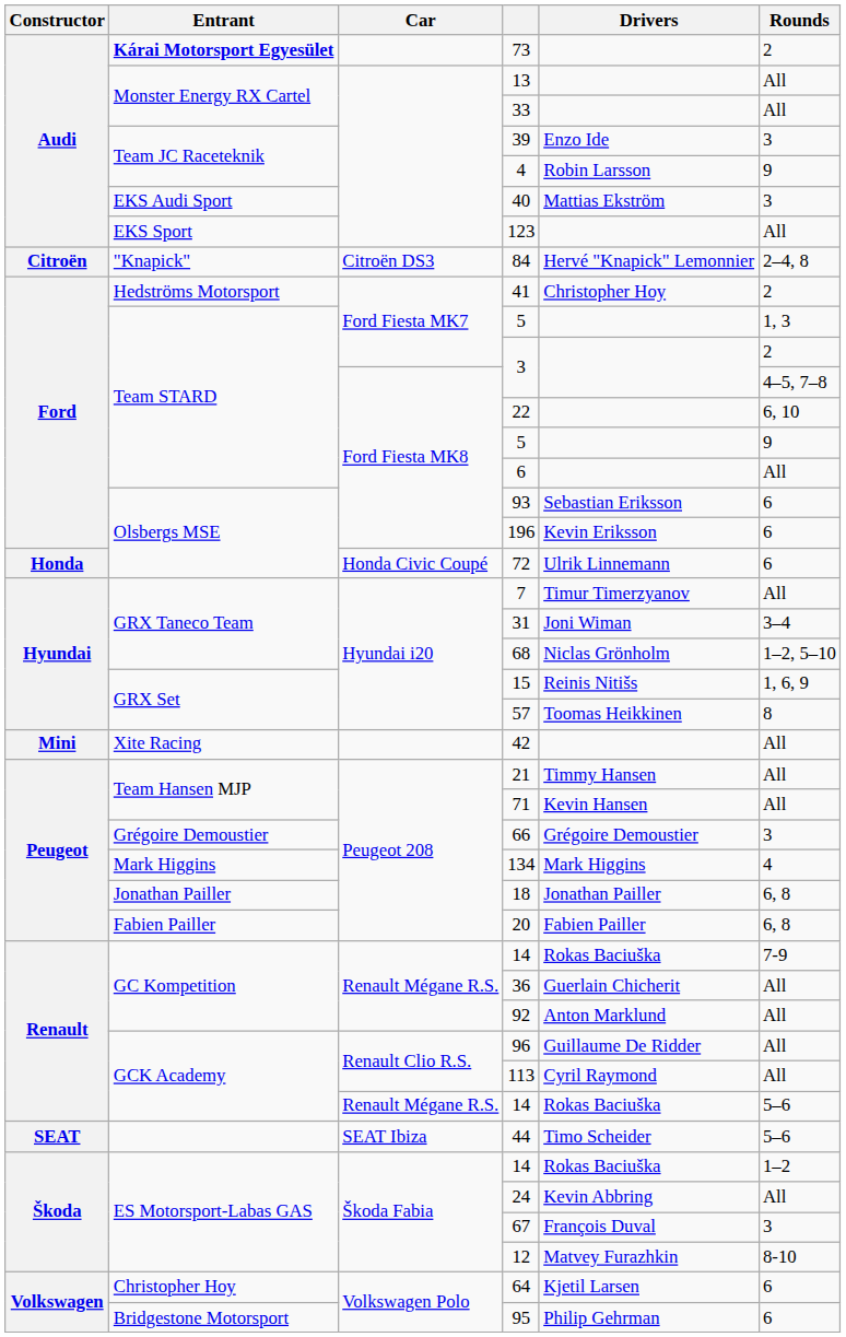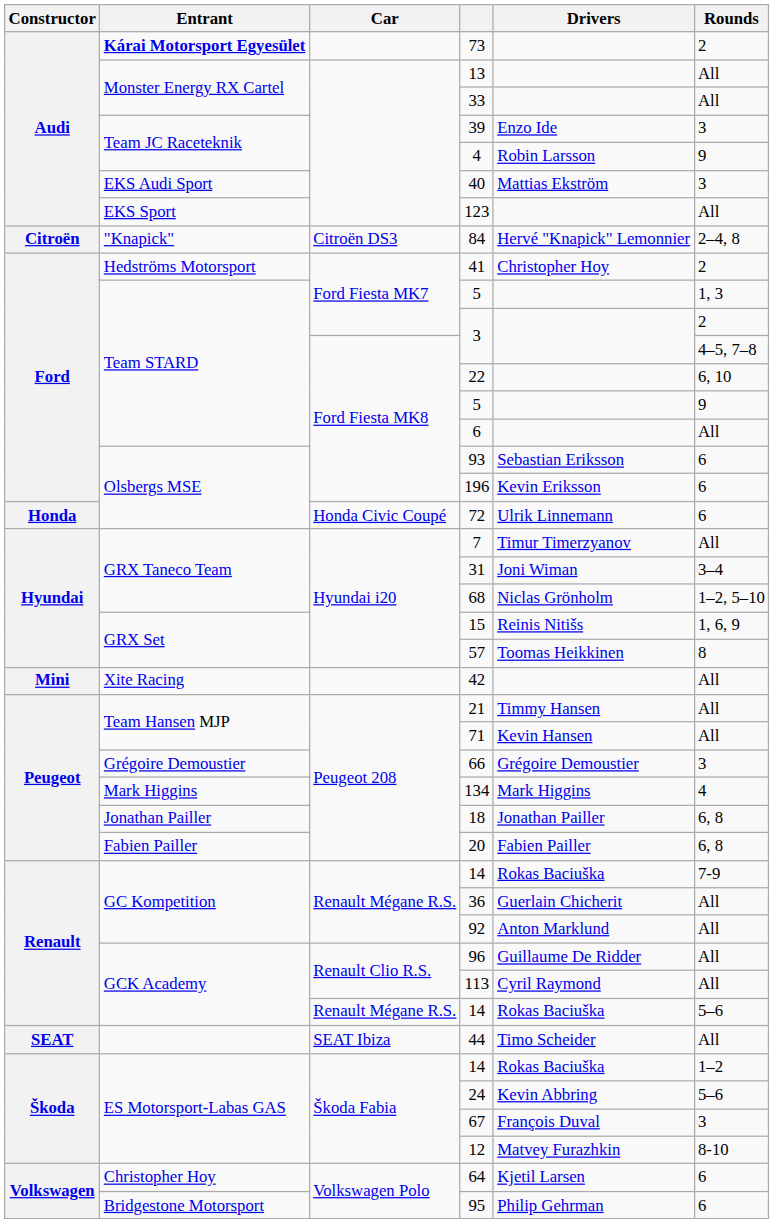 <table class="wikitable" style="font-size: 85%;">
 <tr>
 <th>Constructor</th>
 <th>Entrant</th>
 <th>Car</th>
 <th></th>
 <th>Drivers</th>
 <th>Rounds</th>
 </tr>
 <tr>
 <th rowspan=7><a href='#'>Audi</a></th>
 <td><strong> <a href='#'>Kárai Motorsport Egyesület</a></strong></td>
 <td></td>
 <td align=center>73</td>
 <td></td>
 <td>2</td>
 </tr>
 <tr>
 <td rowspan=2> <a href='#'>Monster Energy RX Cartel</a></td>
 <td rowspan=6></td>
 <td align=center>13</td>
 <td></td>
 <td>All</td>
 </tr>
 <tr>
 <td align=center>33</td>
 <td></td>
 <td>All</td>
 </tr>
 <tr>
 <td rowspan=2> <a href='#'>Team JC Raceteknik</a></td>
 <td align=center>39</td>
 <td> <a href='#'>Enzo Ide</a></td>
 <td>3</td>
 </tr>
 <tr>
 <td align=center>4</td>
 <td> <a href='#'>Robin Larsson</a></td>
 <td>9</td>
 </tr>
 <tr>
 <td> <a href='#'>EKS Audi Sport</a></td>
 <td align=center>40</td>
 <td> <a href='#'>Mattias Ekström</a></td>
 <td>3</td>
 </tr>
 <tr>
 <td> <a href='#'>EKS Sport</a></td>
 <td align=center>123</td>
 <td></td>
 <td>All</td>
 </tr>
 <tr>
 <th><a href='#'>Citroën</a></th>
 <td> <a href='#'>"Knapick"</a></td>
 <td><a href='#'>Citroën DS3</a></td>
 <td align=center>84</td>
 <td> <a href='#'>Hervé "Knapick" Lemonnier</a></td>
 <td>2–4, 8</td>
 </tr>
 <tr>
 <th rowspan="9"><a href='#'>Ford</a></th>
 <td> <a href='#'>Hedströms Motorsport</a></td>
 <td rowspan=3><a href='#'>Ford Fiesta MK7</a></td>
 <td align=center>41</td>
 <td nowrap> <a href='#'>Christopher Hoy</a></td>
 <td>2</td>
 </tr>
 <tr>
 <td rowspan="6"> <a href='#'>Team STARD</a></td>
 <td align=center>5</td>
 <td></td>
 <td>1, 3</td>
 </tr>
 <tr>
 <td rowspan=2 align=center>3</td>
 <td rowspan=2></td>
 <td>2</td>
 </tr>
 <tr>
 <td rowspan="6"><a href='#'>Ford Fiesta MK8</a></td>
 <td>4–5, 7–8</td>
 </tr>
 <tr>
 <td align=center>22</td>
 <td></td>
 <td>6, 10</td>
 </tr>
 <tr>
 <td align=center>5</td>
 <td></td>
 <td>9</td>
 </tr>
 <tr>
 <td align=center>6</td>
 <td></td>
 <td>All</td>
 </tr>
 <tr>
 <td rowspan="3"> <a href='#'>Olsbergs MSE</a></td>
 <td align=center>93</td>
 <td> <a href='#'>Sebastian Eriksson</a></td>
 <td>6</td>
 </tr>
 <tr>
 <td align=center>196</td>
 <td> <a href='#'>Kevin Eriksson</a></td>
 <td>6</td>
 </tr>
 <tr>
 <th><a href='#'>Honda</a></th>
 <td><a href='#'>Honda Civic Coupé</a></td>
 <td align=center>72</td>
 <td> <a href='#'>Ulrik Linnemann</a></td>
 <td>6</td>
 </tr>
 <tr>
 <th rowspan=5><a href='#'>Hyundai</a></th>
 <td rowspan=3> <a href='#'>GRX Taneco Team</a></td>
 <td rowspan=5><a href='#'>Hyundai i20</a></td>
 <td align=center>7</td>
 <td nowrap> <a href='#'>Timur Timerzyanov</a></td>
 <td>All</td>
 </tr>
 <tr>
 <td align=center>31</td>
 <td> <a href='#'>Joni Wiman</a></td>
 <td>3–4</td>
 </tr>
 <tr>
 <td align=center>68</td>
 <td> <a href='#'>Niclas Grönholm</a></td>
 <td>1–2, 5–10</td>
 </tr>
 <tr>
 <td rowspan=2> <a href='#'>GRX Set</a></td>
 <td align=center>15</td>
 <td> <a href='#'>Reinis Nitišs</a></td>
 <td>1, 6, 9</td>
 </tr>
 <tr>
 <td align=center>57</td>
 <td> <a href='#'>Toomas Heikkinen</a></td>
 <td>8</td>
 </tr>
 <tr>
 <th><a href='#'>Mini</a></th>
 <td> <a href='#'>Xite Racing</a></td>
 <td></td>
 <td align=center>42</td>
 <td></td>
 <td>All</td>
 </tr>
 <tr>
 <th rowspan="6"><a href='#'>Peugeot</a></th>
 <td rowspan="2"> <a href='#'>Team Hansen</a> MJP</td>
 <td rowspan="6"><a href='#'>Peugeot 208</a></td>
 <td align="center">21</td>
 <td> <a href='#'>Timmy Hansen</a></td>
 <td>All</td>
 </tr>
 <tr>
 <td align=center>71</td>
 <td> <a href='#'>Kevin Hansen</a></td>
 <td>All</td>
 </tr>
 <tr>
 <td> <a href='#'>Grégoire Demoustier</a></td>
 <td align=center>66</td>
 <td> <a href='#'>Grégoire Demoustier</a></td>
 <td>3</td>
 </tr>
 <tr>
 <td> <a href='#'>Mark Higgins</a></td>
 <td align=center>134</td>
 <td> <a href='#'>Mark Higgins</a></td>
 <td>4</td>
 </tr>
 <tr>
 <td> <a href='#'>Jonathan Pailler</a></td>
 <td align=center>18</td>
 <td> <a href='#'>Jonathan Pailler</a></td>
 <td>6, 8</td>
 </tr>
 <tr>
 <td> <a href='#'>Fabien Pailler</a></td>
 <td align=center>20</td>
 <td> <a href='#'>Fabien Pailler</a></td>
 <td>6, 8</td>
 </tr>
 <tr>
 <th rowspan=6><a href='#'>Renault</a></th>
 <td rowspan=3> <a href='#'>GC Kompetition</a></td>
 <td rowspan=3 nowrap><a href='#'>Renault Mégane R.S.</a></td>
 <td align=center>14</td>
 <td> <a href='#'>Rokas Baciuška</a></td>
 <td>7-9</td>
 </tr>
 <tr>
 <td align=center>36</td>
 <td> <a href='#'>Guerlain Chicherit</a></td>
 <td>All</td>
 </tr>
 <tr>
 <td align=center>92</td>
 <td> <a href='#'>Anton Marklund</a></td>
 <td>All</td>
 </tr>
 <tr>
 <td rowspan=3> <a href='#'>GCK Academy</a></td>
 <td rowspan=2><a href='#'>Renault Clio R.S.</a></td>
 <td align=center>96</td>
 <td nowrap> <a href='#'>Guillaume De Ridder</a></td>
 <td>All</td>
 </tr>
 <tr>
 <td align=center>113</td>
 <td> <a href='#'>Cyril Raymond</a></td>
 <td>All</td>
 </tr>
 <tr>
 <td><a href='#'>Renault Mégane R.S.</a></td>
 <td align=center>14</td>
 <td> <a href='#'>Rokas Baciuška</a></td>
 <td>5–6</td>
 </tr>
 <tr>
 <th><a href='#'>SEAT</a></th>
 <td></td>
 <td><a href='#'>SEAT Ibiza</a></td>
 <td align=center>44</td>
 <td> <a href='#'>Timo Scheider</a></td>
-<td>5–6</td>
+<td>All</td>
 </tr>
 <tr>
 <th rowspan=4><a href='#'>Škoda</a></th>
 <td rowspan=4> <a href='#'>ES Motorsport-Labas GAS</a></td>
 <td rowspan=4><a href='#'>Škoda Fabia</a></td>
 <td align=center>14</td>
 <td> <a href='#'>Rokas Baciuška</a></td>
 <td>1–2</td>
 </tr>
 <tr>
 <td align=center>24</td>
 <td> <a href='#'>Kevin Abbring</a></td>
-<td>All</td>
+<td>5–6</td>
 </tr>
 <tr>
 <td align=center>67</td>
 <td> <a href='#'>François Duval</a></td>
 <td>3</td>
 </tr>
 <tr>
 <td align=center>12</td>
 <td> <a href='#'>Matvey Furazhkin</a></td>
 <td>8-10</td>
 </tr>
 <tr>
 <th rowspan=2><a href='#'>Volkswagen</a></th>
 <td> <a href='#'>Christopher Hoy</a></td>
 <td rowspan=2><a href='#'>Volkswagen Polo</a></td>
 <td align=center>64</td>
 <td> <a href='#'>Kjetil Larsen</a></td>
 <td>6</td>
 </tr>
 <tr>
 <td> <a href='#'>Bridgestone Motorsport</a></td>
 <td align=center>95</td>
 <td> <a href='#'>Philip Gehrman</a></td>
 <td>6</td>
 </tr>
 <tr>
 </tr>
 </table>
